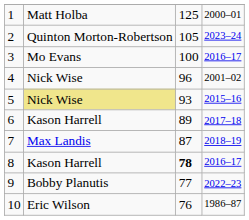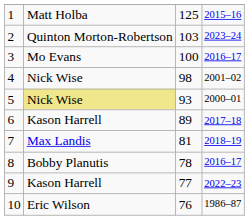 <table class="wikitable">
 <tr>
 </tr>
 <tr>
 <td>1</td>
 <td>Matt Holba</td>
 <td>125</td>
-<td style="font-size:80%;">2000–01</td>
+<td style="font-size:80%;"><a href='#'>2015–16</a></td>
 </tr>
 <tr>
 <td>2</td>
 <td>Quinton Morton-Robertson</td>
-<td>105</td>
+<td>103</td>
 <td style="font-size:80%;"><a href='#'>2023–24</a></td>
 </tr>
 <tr>
 <td>3</td>
 <td>Mo Evans</td>
 <td>100</td>
 <td style="font-size:80%;"><a href='#'>2016–17</a></td>
 </tr>
 <tr>
 <td>4</td>
 <td>Nick Wise</td>
-<td>96</td>
+<td>98</td>
 <td style="font-size:80%;">2001–02</td>
 </tr>
 <tr>
 <td>5</td>
 <td style="background: khaki;">Nick Wise</td>
 <td>93</td>
-<td style="font-size:80%;"><a href='#'>2015–16</a></td>
+<td style="font-size:80%;">2000–01</td>
 </tr>
 <tr>
 <td>6</td>
 <td>Kason Harrell</td>
 <td>89</td>
 <td style="font-size:80%;"><a href='#'>2017–18</a></td>
 </tr>
 <tr>
 <td>7</td>
 <td><a href='#'>Max Landis</a></td>
-<td>87</td>
+<td>81</td>
 <td style="font-size:80%;"><a href='#'>2018–19</a></td>
 </tr>
 <tr>
 <td>8</td>
-<td>Kason Harrell</td>
-<td><strong>78</strong></td>
+<td>Bobby Planutis</td>
+<td>78</td>
 <td style="font-size:80%;"><a href='#'>2016–17</a></td>
 </tr>
 <tr>
 <td>9</td>
-<td>Bobby Planutis</td>
+<td>Kason Harrell</td>
 <td>77</td>
 <td style="font-size:80%;"><a href='#'>2022–23</a></td>
 </tr>
 <tr>
 <td>10</td>
 <td>Eric Wilson</td>
 <td>76</td>
 <td style="font-size:80%;">1986–87</td>
 </tr>
 </table>
